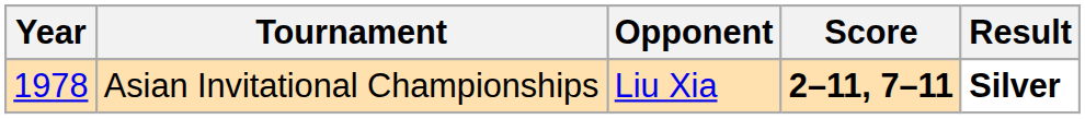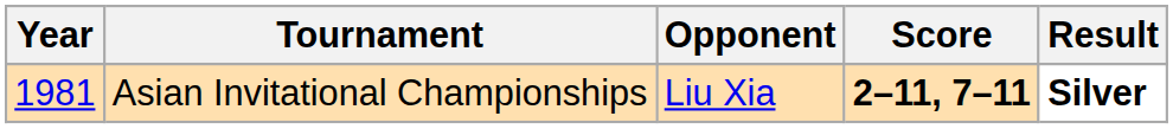 <table class="sortable wikitable" style="font-size:90%;">
 <tr>
 <th>Year</th>
 <th>Tournament</th>
 <th>Opponent</th>
 <th>Score</th>
 <th>Result</th>
 </tr>
 <tr>
 </tr>
 <tr style="background:#FFE0AF">
-<td align="center"><a href='#'>1978</a></td>
+<td align="center"><a href='#'>1981</a></td>
 <td align="left">Asian Invitational Championships</td>
 <td align="left"> <a href='#'>Liu Xia</a></td>
 <td align="left"><strong>2–11, 7–11</strong></td>
 <td style="text-align:left; background:white"> <strong>Silver</strong></td>
 </tr>
 </table>
